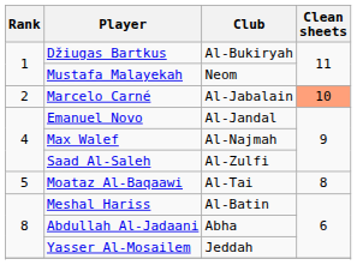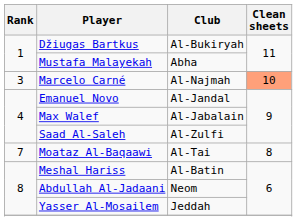 <table class="wikitable" style="text-align:center">
 <tr>
 <th>Rank</th>
 <th>Player</th>
 <th>Club</th>
 <th>Clean<br>sheets</th>
 </tr>
 <tr>
 <td rowspan=2>1</td>
 <td align="left"> <a href='#'>Džiugas Bartkus</a></td>
 <td align="left">Al-Bukiryah</td>
 <td rowspan=2>11</td>
 </tr>
 <tr>
 <td align="left"> <a href='#'>Mustafa Malayekah</a></td>
-<td align="left">Neom</td>
+<td align="left">Abha</td>
 </tr>
 <tr>
-<td>2</td>
+<td>3</td>
 <td align="left"> <a href='#'>Marcelo Carné</a></td>
-<td align="left">Al-Jabalain</td>
+<td align="left">Al-Najmah</td>
 <td style="background: lightsalmon;">10</td>
 </tr>
 <tr>
 <td rowspan=3>4</td>
 <td align="left"> <a href='#'>Emanuel Novo</a></td>
 <td align="left">Al-Jandal</td>
 <td rowspan=3>9</td>
 </tr>
 <tr>
 <td align="left"> <a href='#'>Max Walef</a></td>
-<td align="left">Al-Najmah</td>
+<td align="left">Al-Jabalain</td>
 </tr>
 <tr>
 <td align="left"> <a href='#'>Saad Al-Saleh</a></td>
 <td align="left">Al-Zulfi</td>
 </tr>
 <tr>
-<td>5</td>
+<td>7</td>
 <td align="left"> <a href='#'>Moataz Al-Baqaawi</a></td>
 <td align="left">Al-Tai</td>
 <td>8</td>
 </tr>
 <tr>
 <td rowspan=3>8</td>
 <td align="left"> <a href='#'>Meshal Hariss</a></td>
 <td align="left">Al-Batin</td>
 <td rowspan=3>6</td>
 </tr>
 <tr>
 <td align="left"> <a href='#'>Abdullah Al-Jadaani</a></td>
-<td align="left">Abha</td>
+<td align="left">Neom</td>
 </tr>
 <tr>
 <td align="left"> <a href='#'>Yasser Al-Mosailem</a></td>
 <td align="left">Jeddah</td>
 </tr>
 <tr>
 </tr>
 <tr>
 </tr>
 </table>
